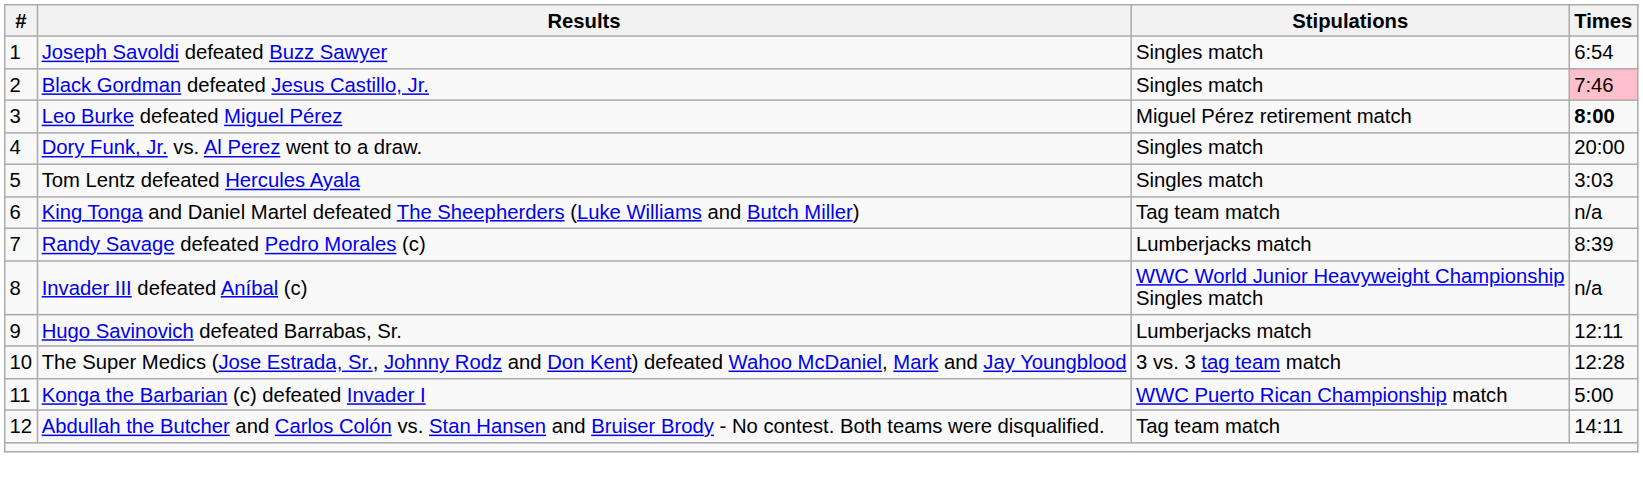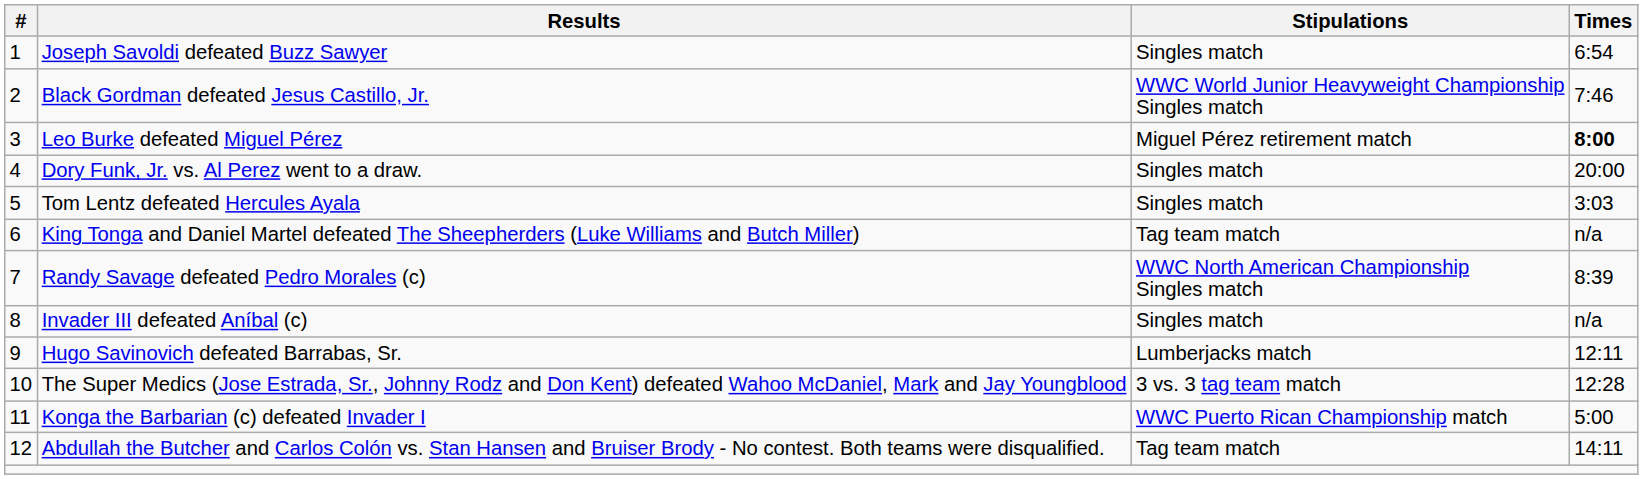 <table style="font-size: 85%" class="wikitable sortable">
 <tr>
 <th><strong>#</strong></th>
 <th><strong>Results</strong></th>
 <th><strong>Stipulations</strong></th>
 <th><strong>Times</strong></th>
 </tr>
 <tr>
 <td>1</td>
 <td><a href='#'>Joseph Savoldi</a> defeated <a href='#'>Buzz Sawyer</a></td>
 <td>Singles match</td>
 <td>6:54</td>
 </tr>
 <tr>
 <td>2</td>
 <td><a href='#'>Black Gordman</a> defeated <a href='#'>Jesus Castillo, Jr.</a></td>
-<td>Singles match</td>
-<td style="background: pink;">7:46</td>
+<td><a href='#'>WWC World Junior Heavyweight Championship</a><br>Singles match</td>
+<td>7:46</td>
 </tr>
 <tr>
 <td>3</td>
 <td><a href='#'>Leo Burke</a> defeated <a href='#'>Miguel Pérez</a></td>
 <td>Miguel Pérez retirement match</td>
 <td><strong>8:00</strong></td>
 </tr>
 <tr>
 <td>4</td>
 <td><a href='#'>Dory Funk, Jr.</a> vs. <a href='#'>Al Perez</a> went to a draw.</td>
 <td>Singles match</td>
 <td>20:00</td>
 </tr>
 <tr>
 <td>5</td>
 <td>Tom Lentz defeated <a href='#'>Hercules Ayala</a></td>
 <td>Singles match</td>
 <td>3:03</td>
 </tr>
 <tr>
 <td>6</td>
 <td><a href='#'>King Tonga</a> and Daniel Martel defeated <a href='#'>The Sheepherders</a> (<a href='#'>Luke Williams</a> and <a href='#'>Butch Miller</a>)</td>
 <td>Tag team match</td>
 <td>n/a</td>
 </tr>
 <tr>
 <td>7</td>
 <td><a href='#'>Randy Savage</a> defeated <a href='#'>Pedro Morales</a> (c)</td>
-<td>Lumberjacks match</td>
+<td><a href='#'>WWC North American Championship</a><br>Singles match</td>
 <td>8:39</td>
 </tr>
 <tr>
 <td>8</td>
 <td><a href='#'>Invader III</a> defeated <a href='#'>Aníbal</a> (c)</td>
-<td><a href='#'>WWC World Junior Heavyweight Championship</a><br>Singles match</td>
+<td>Singles match</td>
 <td>n/a</td>
 </tr>
 <tr>
 <td>9</td>
 <td><a href='#'>Hugo Savinovich</a> defeated Barrabas, Sr.</td>
 <td>Lumberjacks match</td>
 <td>12:11</td>
 </tr>
 <tr>
 <td>10</td>
 <td>The Super Medics (<a href='#'>Jose Estrada, Sr.</a>, <a href='#'>Johnny Rodz</a> and <a href='#'>Don Kent</a>) defeated <a href='#'>Wahoo McDaniel</a>, <a href='#'>Mark</a> and <a href='#'>Jay Youngblood</a></td>
 <td>3 vs. 3 <a href='#'>tag team</a> match</td>
 <td>12:28</td>
 </tr>
 <tr>
 <td>11</td>
 <td><a href='#'>Konga the Barbarian</a> (c) defeated <a href='#'>Invader I</a></td>
 <td><a href='#'>WWC Puerto Rican Championship</a> match</td>
 <td>5:00</td>
 </tr>
 <tr>
 <td>12</td>
 <td><a href='#'>Abdullah the Butcher</a> and <a href='#'>Carlos Colón</a> vs. <a href='#'>Stan Hansen</a> and <a href='#'>Bruiser Brody</a> - No contest.  Both teams were disqualified.</td>
 <td>Tag team match</td>
 <td>14:11</td>
 </tr>
 <tr>
 <td colspan=4></td>
 </tr>
 </table>
